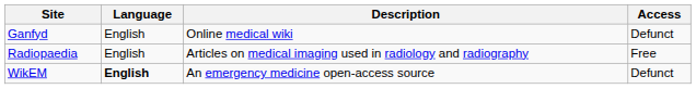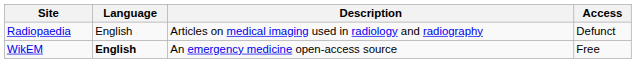 <table class="wikitable sortable" width="100%">
 <tr>
 <th>Site</th>
 <th>Language</th>
 <th>Description</th>
 <th>Access</th>
 </tr>
 <tr>
-<td><a href='#'>Ganfyd</a></td>
-<td>English</td>
-<td>Online <a href='#'>medical wiki</a></td>
-<td>Defunct</td>
-</tr>
-<tr>
 <td><a href='#'>Radiopaedia</a></td>
 <td>English</td>
 <td>Articles on <a href='#'>medical imaging</a> used in <a href='#'>radiology</a> and <a href='#'>radiography</a></td>
-<td>Free</td>
+<td>Defunct</td>
 </tr>
 <tr>
 <td><a href='#'>WikEM</a></td>
 <td><strong>English</strong></td>
 <td>An <a href='#'>emergency medicine</a> open-access source</td>
-<td>Defunct</td>
+<td>Free</td>
 </tr>
 </table>
